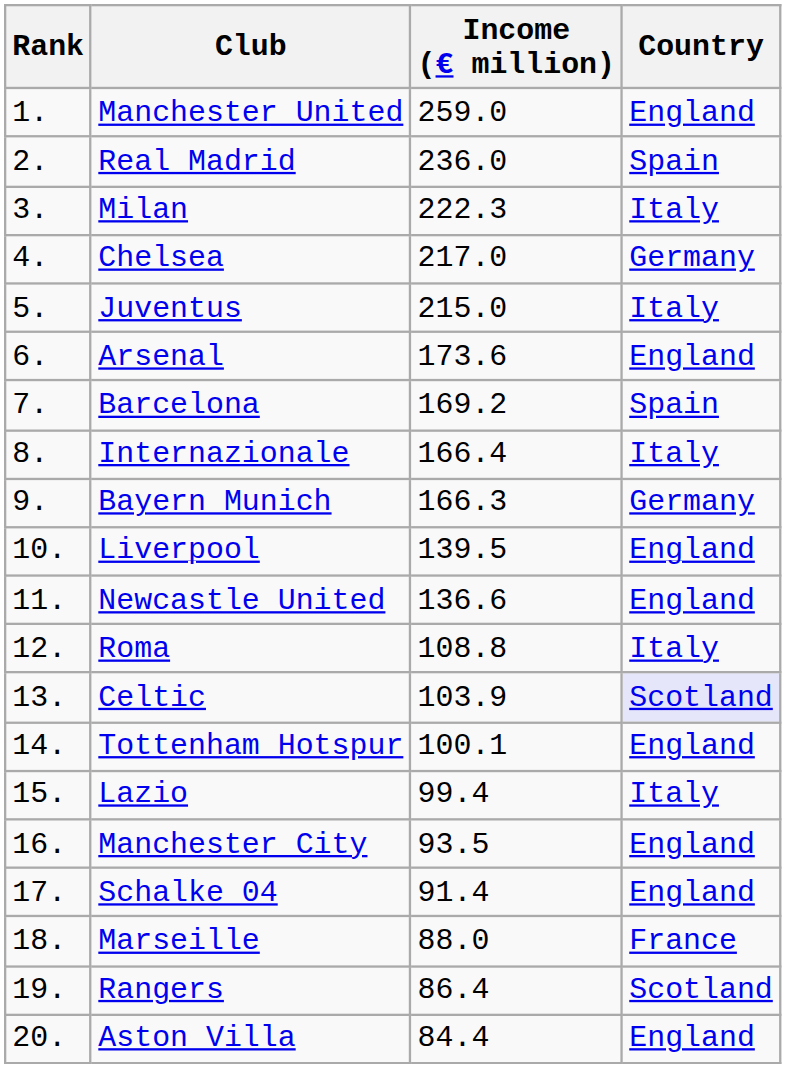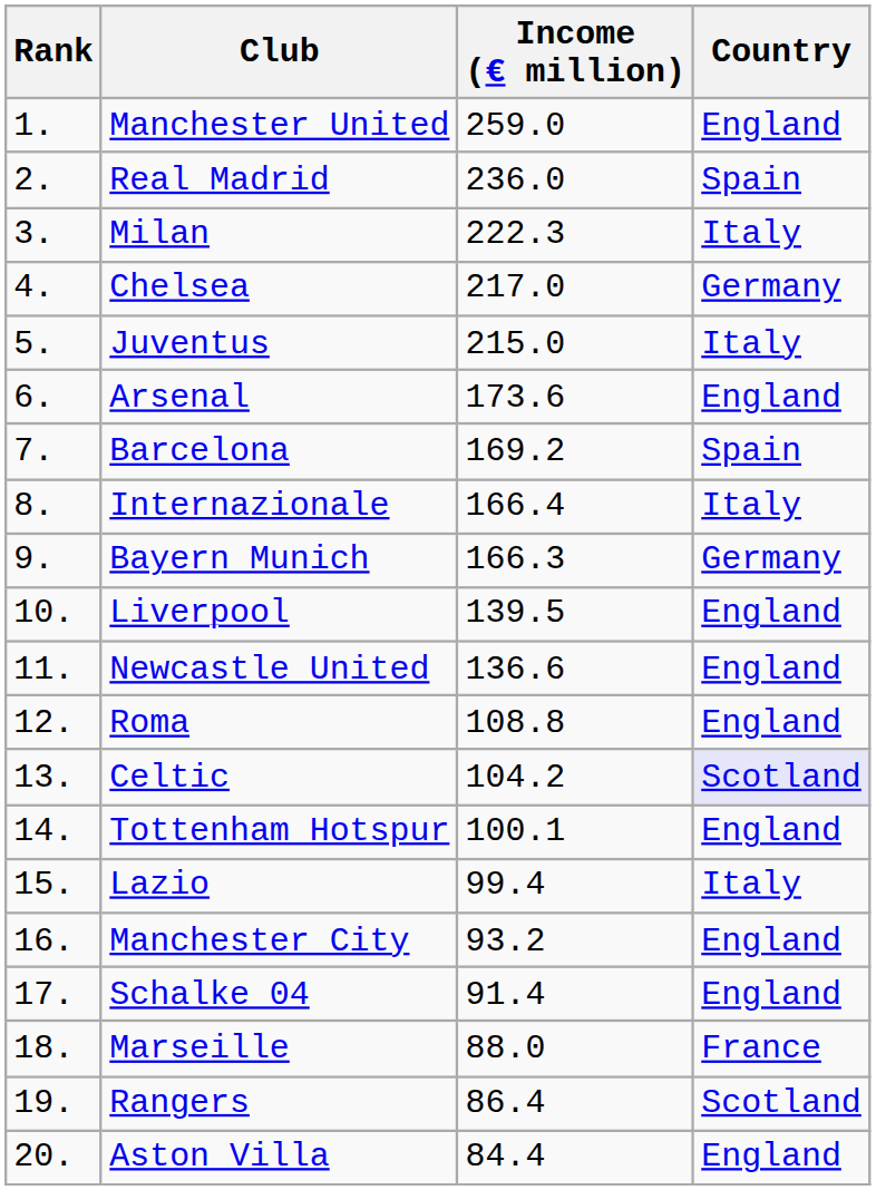 <table class="wikitable sortable">
 <tr>
 <th>Rank</th>
 <th>Club</th>
 <th>Income <br>(<a href='#'>€</a> million)</th>
 <th>Country</th>
 </tr>
 <tr>
 <td>1.</td>
 <td><a href='#'>Manchester United</a></td>
 <td>259.0</td>
 <td> <a href='#'>England</a></td>
 </tr>
 <tr>
 <td>2.</td>
 <td><a href='#'>Real Madrid</a></td>
 <td>236.0</td>
 <td> <a href='#'>Spain</a></td>
 </tr>
 <tr>
 <td>3.</td>
 <td><a href='#'>Milan</a></td>
 <td>222.3</td>
 <td> <a href='#'>Italy</a></td>
 </tr>
 <tr>
 <td>4.</td>
 <td><a href='#'>Chelsea</a></td>
 <td>217.0</td>
 <td> <a href='#'>Germany</a></td>
 </tr>
 <tr>
 <td>5.</td>
 <td><a href='#'>Juventus</a></td>
 <td>215.0</td>
 <td> <a href='#'>Italy</a></td>
 </tr>
 <tr>
 <td>6.</td>
 <td><a href='#'>Arsenal</a></td>
 <td>173.6</td>
 <td> <a href='#'>England</a></td>
 </tr>
 <tr>
 <td>7.</td>
 <td><a href='#'>Barcelona</a></td>
 <td>169.2</td>
 <td> <a href='#'>Spain</a></td>
 </tr>
 <tr>
 <td>8.</td>
 <td><a href='#'>Internazionale</a></td>
 <td>166.4</td>
 <td> <a href='#'>Italy</a></td>
 </tr>
 <tr>
 <td>9.</td>
 <td><a href='#'>Bayern Munich</a></td>
 <td>166.3</td>
 <td> <a href='#'>Germany</a></td>
 </tr>
 <tr>
 <td>10.</td>
 <td><a href='#'>Liverpool</a></td>
 <td>139.5</td>
 <td> <a href='#'>England</a></td>
 </tr>
 <tr>
 <td>11.</td>
 <td><a href='#'>Newcastle United</a></td>
 <td>136.6</td>
 <td> <a href='#'>England</a></td>
 </tr>
 <tr>
 <td>12.</td>
 <td><a href='#'>Roma</a></td>
 <td>108.8</td>
-<td> <a href='#'>Italy</a></td>
+<td> <a href='#'>England</a></td>
 </tr>
 <tr>
 <td>13.</td>
 <td><a href='#'>Celtic</a></td>
-<td>103.9</td>
+<td>104.2</td>
 <td style="background: lavender;"> <a href='#'>Scotland</a></td>
 </tr>
 <tr>
 <td>14.</td>
 <td><a href='#'>Tottenham Hotspur</a></td>
 <td>100.1</td>
 <td> <a href='#'>England</a></td>
 </tr>
 <tr>
 <td>15.</td>
 <td><a href='#'>Lazio</a></td>
 <td>99.4</td>
 <td> <a href='#'>Italy</a></td>
 </tr>
 <tr>
 <td>16.</td>
 <td><a href='#'>Manchester City</a></td>
-<td>93.5</td>
+<td>93.2</td>
 <td> <a href='#'>England</a></td>
 </tr>
 <tr>
 <td>17.</td>
 <td><a href='#'>Schalke 04</a></td>
 <td>91.4</td>
 <td> <a href='#'>England</a></td>
 </tr>
 <tr>
 <td>18.</td>
 <td><a href='#'>Marseille</a></td>
 <td>88.0</td>
 <td> <a href='#'>France</a></td>
 </tr>
 <tr>
 <td>19.</td>
 <td><a href='#'>Rangers</a></td>
 <td>86.4</td>
 <td> <a href='#'>Scotland</a></td>
 </tr>
 <tr>
 <td>20.</td>
 <td><a href='#'>Aston Villa</a></td>
 <td>84.4</td>
 <td> <a href='#'>England</a></td>
 </tr>
 </table>
